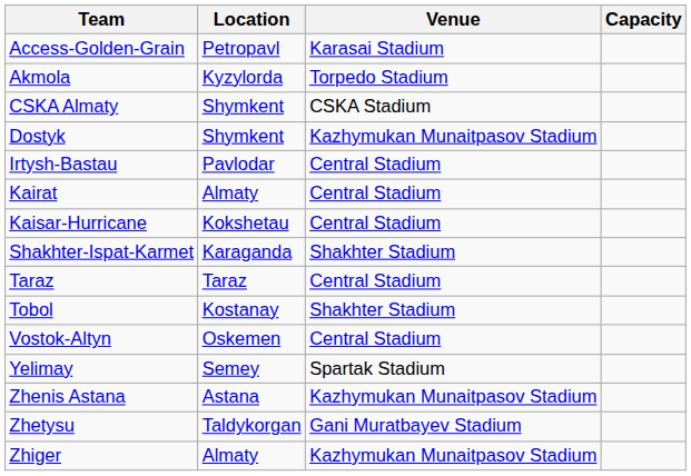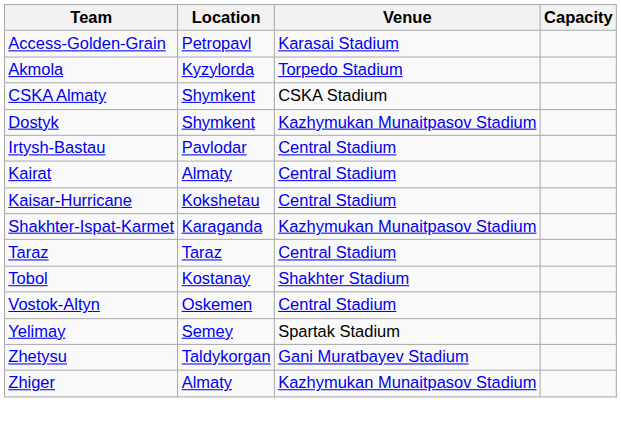 <table class="wikitable sortable" border="1">
 <tr>
 <th>Team</th>
 <th>Location</th>
 <th>Venue</th>
 <th>Capacity</th>
 </tr>
 <tr>
 <td><a href='#'>Access-Golden-Grain</a></td>
 <td><a href='#'>Petropavl</a></td>
 <td><a href='#'>Karasai Stadium</a></td>
 <td style="text-align:center;"></td>
 </tr>
 <tr>
 <td><a href='#'>Akmola</a></td>
 <td><a href='#'>Kyzylorda</a></td>
 <td><a href='#'>Torpedo Stadium</a></td>
 <td style="text-align:center;"></td>
 </tr>
 <tr>
 <td><a href='#'>CSKA Almaty</a></td>
 <td><a href='#'>Shymkent</a></td>
 <td>CSKA Stadium</td>
 <td style="text-align:center;"></td>
 </tr>
 <tr>
 <td><a href='#'>Dostyk</a></td>
 <td><a href='#'>Shymkent</a></td>
 <td><a href='#'>Kazhymukan Munaitpasov Stadium</a></td>
 <td style="text-align:center;"></td>
 </tr>
 <tr>
 <td><a href='#'>Irtysh-Bastau</a></td>
 <td><a href='#'>Pavlodar</a></td>
 <td><a href='#'>Central Stadium</a></td>
 <td style="text-align:center;"></td>
 </tr>
 <tr>
 <td><a href='#'>Kairat</a></td>
 <td><a href='#'>Almaty</a></td>
 <td><a href='#'>Central Stadium</a></td>
 <td style="text-align:center;"></td>
 </tr>
 <tr>
 <td><a href='#'>Kaisar-Hurricane</a></td>
 <td><a href='#'>Kokshetau</a></td>
 <td><a href='#'>Central Stadium</a></td>
 <td style="text-align:center;"></td>
 </tr>
 <tr>
 <td><a href='#'>Shakhter-Ispat-Karmet</a></td>
 <td><a href='#'>Karaganda</a></td>
-<td><a href='#'>Shakhter Stadium</a></td>
+<td><a href='#'>Kazhymukan Munaitpasov Stadium</a></td>
 <td style="text-align:center;"></td>
 </tr>
 <tr>
 <td><a href='#'>Taraz</a></td>
 <td><a href='#'>Taraz</a></td>
 <td><a href='#'>Central Stadium</a></td>
 <td style="text-align:center;"></td>
 </tr>
 <tr>
 <td><a href='#'>Tobol</a></td>
 <td><a href='#'>Kostanay</a></td>
 <td><a href='#'>Shakhter Stadium</a></td>
 <td style="text-align:center;"></td>
 </tr>
 <tr>
 <td><a href='#'>Vostok-Altyn</a></td>
 <td><a href='#'>Oskemen</a></td>
 <td><a href='#'>Central Stadium</a></td>
 <td style="text-align:center;"></td>
 </tr>
 <tr>
 <td><a href='#'>Yelimay</a></td>
 <td><a href='#'>Semey</a></td>
 <td>Spartak Stadium</td>
 <td style="text-align:center;"></td>
 </tr>
 <tr>
-<td><a href='#'>Zhenis Astana</a></td>
-<td><a href='#'>Astana</a></td>
-<td><a href='#'>Kazhymukan Munaitpasov Stadium</a></td>
-<td style="text-align:center;"></td>
-</tr>
-<tr>
 <td><a href='#'>Zhetysu</a></td>
 <td><a href='#'>Taldykorgan</a></td>
 <td><a href='#'>Gani Muratbayev Stadium</a></td>
 <td style="text-align:center;"></td>
 </tr>
 <tr>
 <td><a href='#'>Zhiger</a></td>
 <td><a href='#'>Almaty</a></td>
 <td><a href='#'>Kazhymukan Munaitpasov Stadium</a></td>
 <td style="text-align:center;"></td>
 </tr>
 </table>
